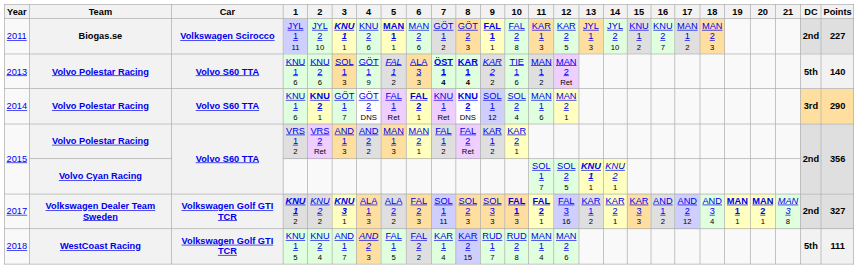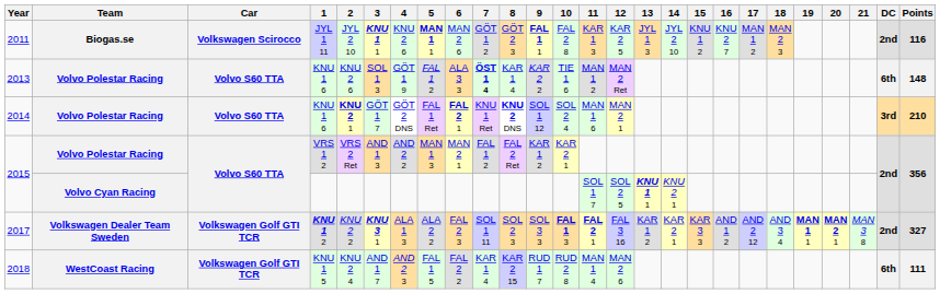 <table class="wikitable" style="text-align:center; font-size:85%">
 <tr>
 <th>Year</th>
 <th>Team</th>
 <th>Car</th>
 <th>1</th>
 <th>2</th>
 <th>3</th>
 <th>4</th>
 <th>5</th>
 <th>6</th>
 <th>7</th>
 <th>8</th>
 <th>9</th>
 <th>10</th>
 <th>11</th>
 <th>12</th>
 <th>13</th>
 <th>14</th>
 <th>15</th>
 <th>16</th>
 <th>17</th>
 <th>18</th>
 <th>19</th>
 <th>20</th>
 <th>21</th>
 <th>DC</th>
 <th>Points</th>
 </tr>
 <tr>
 <td><a href='#'>2011</a></td>
 <th>Biogas.se</th>
 <th><a href='#'>Volkswagen Scirocco</a></th>
 <td style="background:#CFCFFF;"><a href='#'>JYL<br>1</a><br><small>11</small></td>
 <td style="background:#DFFFDF;"><a href='#'>JYL<br>2</a><br><small>10</small></td>
 <td style="background:#FFFFBF;"><strong><em><a href='#'>KNU<br>1</a></em></strong><br><small>1</small></td>
 <td style="background:#DFFFDF;"><a href='#'>KNU<br>2</a><br><small>6</small></td>
 <td style="background:#FFFFBF;"><strong><a href='#'>MAN<br>1</a></strong><br><small>1</small></td>
 <td style="background:#DFFFDF;"><a href='#'>MAN<br>2</a><br><small>6</small></td>
 <td style="background:#DFDFDF;"><a href='#'>GÖT<br>1</a><br><small>2</small></td>
 <td style="background:#FFDF9F;"><a href='#'>GÖT<br>2</a><br><small>3</small></td>
 <td style="background:#FFFFBF;"><strong><a href='#'>FAL<br>1</a></strong><br><small>1</small></td>
 <td style="background:#DFFFDF;"><a href='#'>FAL<br>2</a><br><small>8</small></td>
 <td style="background:#FFDF9F;"><a href='#'>KAR<br>1</a><br><small>3</small></td>
 <td style="background:#DFFFDF;"><a href='#'>KAR<br>2</a><br><small>5</small></td>
 <td style="background:#FFDF9F;"><a href='#'>JYL<br>1</a><br><small>3</small></td>
 <td style="background:#DFFFDF;"><a href='#'>JYL<br>2</a><br><small>10</small></td>
 <td style="background:#DFDFDF;"><a href='#'>KNU<br>1</a><br><small>2</small></td>
 <td style="background:#DFFFDF;"><a href='#'>KNU<br>2</a><br><small>7</small></td>
 <td style="background:#DFDFDF;"><a href='#'>MAN<br>1</a><br><small>2</small></td>
 <td style="background:#FFDF9F;"><a href='#'>MAN<br>2</a><br><small>3</small></td>
 <td></td>
 <td></td>
 <td></td>
 <th style="background:#DFDFDF;">2nd</th>
-<th style="background:#DFDFDF;">227</th>
+<th style="background:#DFDFDF;">116</th>
 </tr>
 <tr>
 <td><a href='#'>2013</a></td>
 <th><a href='#'>Volvo Polestar Racing</a></th>
 <th><a href='#'>Volvo S60 TTA</a></th>
 <td style="background:#DFFFDF;"><a href='#'>KNU<br>1</a><br><small>6</small></td>
 <td style="background:#DFFFDF;"><a href='#'>KNU<br>2</a><br><small>6</small></td>
 <td style="background:#FFDF9F;"><a href='#'>SOL<br>1</a><br><small>3</small></td>
 <td style="background:#DFFFDF;"><a href='#'>GÖT<br>1</a><br><small>9</small></td>
 <td style="background:#DFDFDF;"><em><a href='#'>FAL<br>1</a></em><br><small>2</small></td>
 <td style="background:#FFDF9F;"><a href='#'>ALA<br>3</a><br><small>3</small></td>
 <td style="background:#DFFFDF;"><strong><a href='#'>ÖST<br>1</a><br><small>4</small></strong></td>
-<td style="background:#DFFFDF;"><strong><a href='#'>KAR<br>1</a><br><small>4</small></strong></td>
+<td style="background:#DFFFDF;"><a href='#'>KAR<br>1</a><br><small>4</small></td>
 <td style="background:#DFDFDF;"><em><a href='#'>KAR<br>2</a></em><br><small>2</small></td>
 <td style="background:#DFFFDF;"><a href='#'>TIE<br>1</a><br><small>6</small></td>
 <td style="background:#DFDFDF;"><a href='#'>MAN<br>1</a><br><small>2</small></td>
 <td style="background:#EFCFFF;"><a href='#'>MAN<br>2</a><br><small>Ret</small></td>
 <td></td>
 <td></td>
 <td></td>
 <td></td>
 <td></td>
 <td></td>
 <td></td>
 <td></td>
 <td></td>
-<th>5th</th>
-<th>140</th>
+<th>6th</th>
+<th>148</th>
 </tr>
 <tr>
 <td><a href='#'>2014</a></td>
 <th><a href='#'>Volvo Polestar Racing</a></th>
 <th><a href='#'>Volvo S60 TTA</a></th>
 <td style="background:#DFFFDF;"><a href='#'>KNU<br>1</a><br><small>6</small></td>
 <td style="background:#FFFFBF;"><strong><a href='#'>KNU<br>2</a></strong><br><small>1</small></td>
 <td style="background:#DFFFDF;"><a href='#'>GÖT<br>1</a><br><small>7</small></td>
 <td style="background:#FFFFFF;"><a href='#'>GÖT<br>2</a><br><small>DNS</small></td>
 <td style="background:#EFCFFF;"><a href='#'>FAL<br>1</a><br><small>Ret</small></td>
 <td style="background:#FFFFBF;"><strong><a href='#'>FAL<br>2</a></strong><br><small>1</small></td>
 <td style="background:#EFCFFF;"><a href='#'>KNU<br>1</a><br><small>Ret</small></td>
 <td style="background:#FFFFFF;"><strong><a href='#'>KNU<br>2</a></strong><br><small>DNS</small></td>
 <td style="background:#CFCFFF;"><a href='#'>SOL<br>1</a><br><small>12</small></td>
 <td style="background:#DFFFDF;"><a href='#'>SOL<br>2</a><br><small>4</small></td>
 <td style="background:#DFFFDF;"><a href='#'>MAN<br>1</a><br><small>6</small></td>
 <td style="background:#FFFFBF;"><a href='#'>MAN<br>2</a><br><small>1</small></td>
 <td></td>
 <td></td>
 <td></td>
 <td></td>
 <td></td>
 <td></td>
 <td></td>
 <td></td>
 <td></td>
 <th style="background:#FFDF9F;">3rd</th>
-<th style="background:#FFDF9F;">290</th>
+<th style="background:#FFDF9F;">210</th>
 </tr>
 <tr>
 <td rowspan=2><a href='#'>2015</a></td>
 <th><a href='#'>Volvo Polestar Racing</a></th>
 <th rowspan=2><a href='#'>Volvo S60 TTA</a></th>
 <td style="background:#DFDFDF;"><a href='#'>VRS<br>1</a><br><small>2</small></td>
 <td style="background:#EFCFFF;"><a href='#'>VRS<br>2</a><br><small>Ret</small></td>
 <td style="background:#FFDF9F;"><a href='#'>AND<br>1</a><br><small>3</small></td>
 <td style="background:#DFDFDF;"><a href='#'>AND<br>2</a><br><small>2</small></td>
 <td style="background:#FFDF9F;"><a href='#'>MAN<br>1</a><br><small>3</small></td>
 <td style="background:#FFFFBF;"><a href='#'>MAN<br>2</a><br><small>1</small></td>
 <td style="background:#DFDFDF;"><a href='#'>FAL<br>1</a><br><small>2</small></td>
 <td style="background:#EFCFFF;"><a href='#'>FAL<br>2</a><br><small>Ret</small></td>
 <td style="background:#DFDFDF;"><a href='#'>KAR<br>1</a><br><small>2</small></td>
 <td style="background:#FFFFBF;"><a href='#'>KAR<br>2</a><br><small>1</small></td>
 <td></td>
 <td></td>
 <td></td>
 <td></td>
 <td></td>
 <td></td>
 <td></td>
 <td></td>
 <td></td>
 <td></td>
 <td></td>
 <th rowspan=2 style="background:#DFDFDF;">2nd</th>
 <th rowspan=2 style="background:#DFDFDF;">356</th>
 </tr>
 <tr>
 <th><a href='#'>Volvo Cyan Racing</a></th>
 <td></td>
 <td></td>
 <td></td>
 <td></td>
 <td></td>
 <td></td>
 <td></td>
 <td></td>
 <td></td>
 <td></td>
 <td style="background:#DFFFDF;"><a href='#'>SOL<br>1</a><br><small>7</small></td>
 <td style="background:#DFFFDF;"><a href='#'>SOL<br>2</a><br><small>5</small></td>
 <td style="background:#FFFFBF;"><strong><em><a href='#'>KNU<br>1</a></em></strong><br><small>1</small></td>
 <td style="background:#FFFFBF;"><em><a href='#'>KNU<br>2</a></em><br><small>1</small></td>
 <td></td>
 <td></td>
 <td></td>
 <td></td>
 <td></td>
 <td></td>
 <td></td>
 </tr>
 <tr>
 <td><a href='#'>2017</a></td>
 <th><a href='#'> Volkswagen Dealer Team Sweden</a></th>
 <th><a href='#'>Volkswagen Golf GTI TCR</a></th>
 <td style="background:#DFDFDF;"><strong><em><a href='#'>KNU<br>1</a></em></strong><br><small>2</small></td>
 <td style="background:#DFDFDF;"><em><a href='#'>KNU<br>2</a></em><br><small>2</small></td>
 <td style="background:#FFFFBF;"><strong><em><a href='#'>KNU<br>3</a></em></strong><br><small>1</small></td>
 <td style="background:#FFDF9F;"><a href='#'>ALA<br>1</a><br><small>3</small></td>
 <td style="background:#DFDFDF;"><a href='#'>ALA<br>2</a><br><small>2</small></td>
 <td style="background:#FFDF9F;"><a href='#'>FAL<br>2</a><br><small>3</small></td>
 <td style="background:#CFCFFF;"><a href='#'>SOL<br>1</a><br><small>11</small></td>
 <td style="background:#FFDF9F;"><a href='#'>SOL<br>2</a><br><small>3</small></td>
 <td style="background:#FFDF9F;"><a href='#'>SOL<br>3</a><br><small>3</small></td>
 <td style="background:#FFDF9F;"><strong><a href='#'>FAL<br>1</a></strong><br><small>3</small></td>
 <td style="background:#FFFFBF;"><strong><a href='#'>FAL<br>2</a></strong><br><small>1</small></td>
 <td style="background:#CFCFFF;"><a href='#'>FAL<br>3</a><br><small>16</small></td>
 <td style="background:#DFDFDF;"><a href='#'>KAR<br>1</a><br><small>2</small></td>
 <td style="background:#FFFFBF;"><a href='#'>KAR<br>2</a><br><small>1</small></td>
 <td style="background:#FFDF9F;"><a href='#'>KAR<br>3</a><br><small>3</small></td>
 <td style="background:#DFDFDF;"><a href='#'>AND<br>1</a><br><small>2</small></td>
 <td style="background:#CFCFFF;"><a href='#'>AND<br>2</a><br><small>12</small></td>
 <td style="background:#DFFFDF;"><a href='#'>AND<br>3</a><br><small>4</small></td>
 <td style="background:#FFFFBF;"><strong><a href='#'>MAN<br>1</a></strong><br><small>1</small></td>
 <td style="background:#FFFFBF;"><strong><a href='#'>MAN<br>2</a></strong><br><small>1</small></td>
 <td style="background:#DFFFDF;"><em><a href='#'>MAN<br>3</a></em><br><small>8</small></td>
 <th style="background:#DFDFDF;">2nd</th>
 <th style="background:#DFDFDF;">327</th>
 </tr>
 <tr>
 <td><a href='#'>2018</a></td>
 <th><a href='#'>WestCoast Racing</a></th>
 <th><a href='#'>Volkswagen Golf GTI TCR</a></th>
 <td style="background:#DFFFDF;"><a href='#'>KNU<br>1</a><br><small>5</small></td>
 <td style="background:#DFFFDF;"><a href='#'>KNU<br>2</a><br><small>4</small></td>
 <td style="background:#DFFFDF;"><a href='#'>AND<br>1</a><br><small>7</small></td>
 <td style="background:#FFDF9F;"><em><a href='#'>AND<br>2</a></em><br><small>3</small></td>
 <td style="background:#DFFFDF;"><a href='#'>FAL<br>1</a><br><small>5</small></td>
 <td style="background:#DFDFDF;"><a href='#'>FAL<br>2</a><br><small>2</small></td>
 <td style="background:#DFFFDF;"><a href='#'>KAR<br>1</a><br><small>4</small></td>
 <td style="background:#CFCFFF;"><a href='#'>KAR<br>2</a><br><small>15</small></td>
 <td style="background:#DFFFDF;"><a href='#'>RUD<br>1</a><br><small>7</small></td>
 <td style="background:#DFFFDF;"><a href='#'>RUD<br>2</a><br><small>8</small></td>
 <td style="background:#DFFFDF;"><a href='#'>MAN<br>1</a><br><small>4</small></td>
 <td style="background:#DFFFDF;"><a href='#'>MAN<br>2</a><br><small>6</small></td>
 <td></td>
 <td></td>
 <td></td>
 <td></td>
 <td></td>
 <td></td>
 <td></td>
 <td></td>
 <td></td>
-<th>5th</th>
+<th>6th</th>
 <th>111</th>
 </tr>
 </table>
